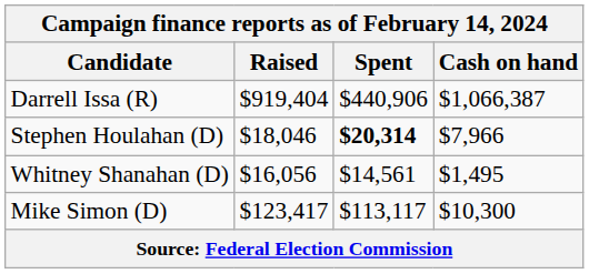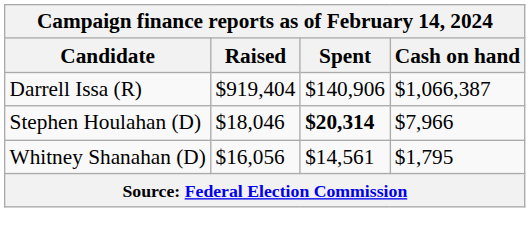 <table class="wikitable sortable">
 <tr>
 <th colspan=4>Campaign finance reports as of February 14, 2024</th>
 </tr>
 <tr style="text-align:center;">
 <th>Candidate</th>
 <th>Raised</th>
 <th>Spent</th>
 <th>Cash on hand</th>
 </tr>
 <tr>
 <td>Darrell Issa (R)</td>
 <td>$919,404</td>
-<td>$440,906</td>
+<td>$140,906</td>
 <td>$1,066,387</td>
 </tr>
 <tr>
 <td>Stephen Houlahan (D)</td>
 <td>$18,046</td>
 <td><strong>$20,314</strong></td>
 <td>$7,966</td>
 </tr>
 <tr>
 <td>Whitney Shanahan (D)</td>
 <td>$16,056</td>
 <td>$14,561</td>
-<td>$1,495</td>
-</tr>
-<tr>
-<td>Mike Simon (D)</td>
-<td>$123,417</td>
-<td>$113,117</td>
-<td>$10,300</td>
+<td>$1,795</td>
 </tr>
 <tr>
 <th colspan="4"><small>Source: <a href='#'>Federal Election Commission</a></small></th>
 </tr>
 </table>
